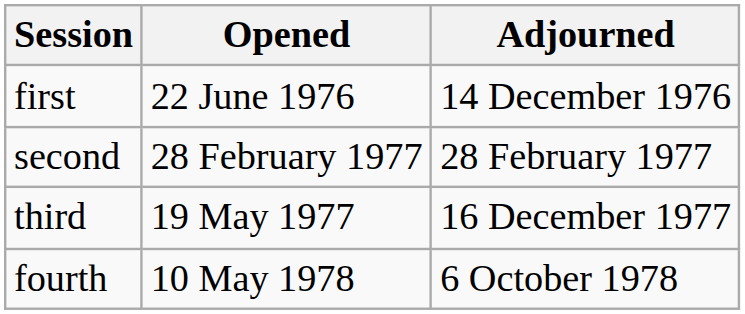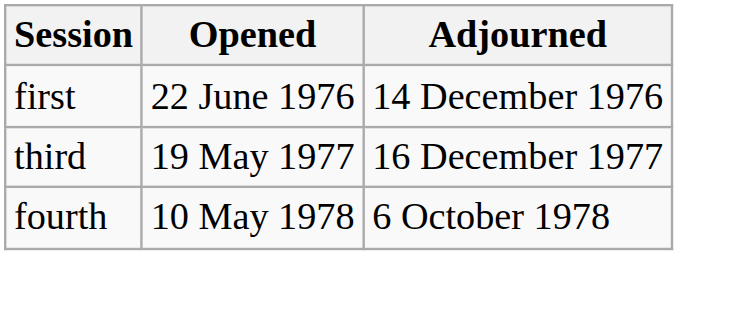 <table class="wikitable">
 <tr>
 <th>Session</th>
 <th>Opened</th>
 <th>Adjourned</th>
 </tr>
 <tr>
 <td>first</td>
 <td>22 June 1976</td>
 <td>14 December 1976</td>
 </tr>
 <tr>
-<td>second</td>
-<td>28 February 1977</td>
-<td>28 February 1977</td>
-</tr>
-<tr>
 <td>third</td>
 <td>19 May 1977</td>
 <td>16 December 1977</td>
 </tr>
 <tr>
 <td>fourth</td>
 <td>10 May 1978</td>
 <td>6 October 1978</td>
 </tr>
 </table>
